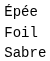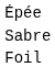 <table>
 <tr>
 <td>Épée</td>
+<td></td>
+<td></td>
+<td><br></td>
+</tr>
+<tr>
+<td>Sabre</td>
 <td></td>
 <td></td>
 <td><br></td>
 </tr>
 <tr>
 <td>Foil</td>
 <td></td>
 <td></td>
 <td><br></td>
 </tr>
-<tr>
-<td>Sabre</td>
-<td></td>
-<td></td>
-<td><br></td>
-</tr>
 </table>
